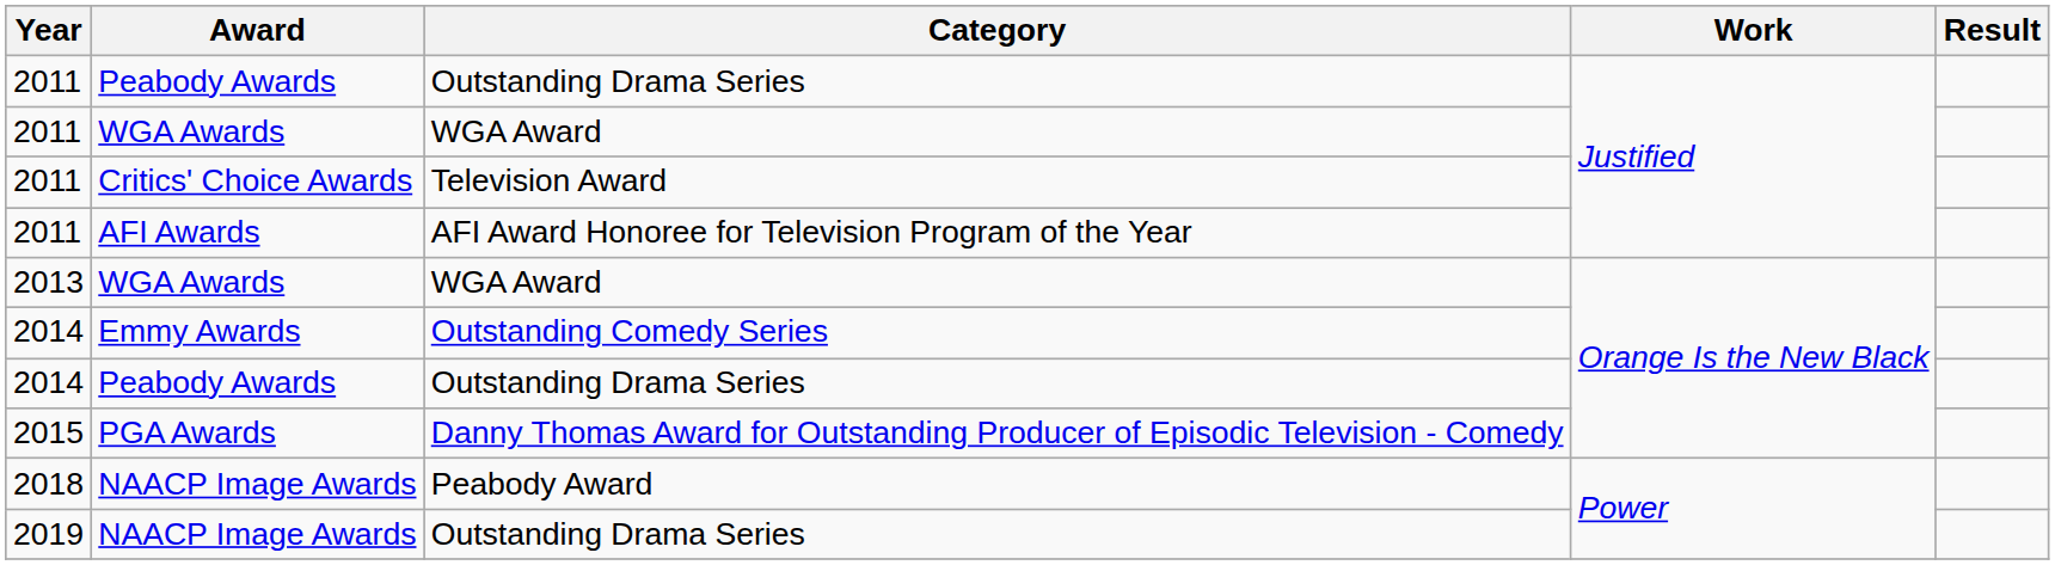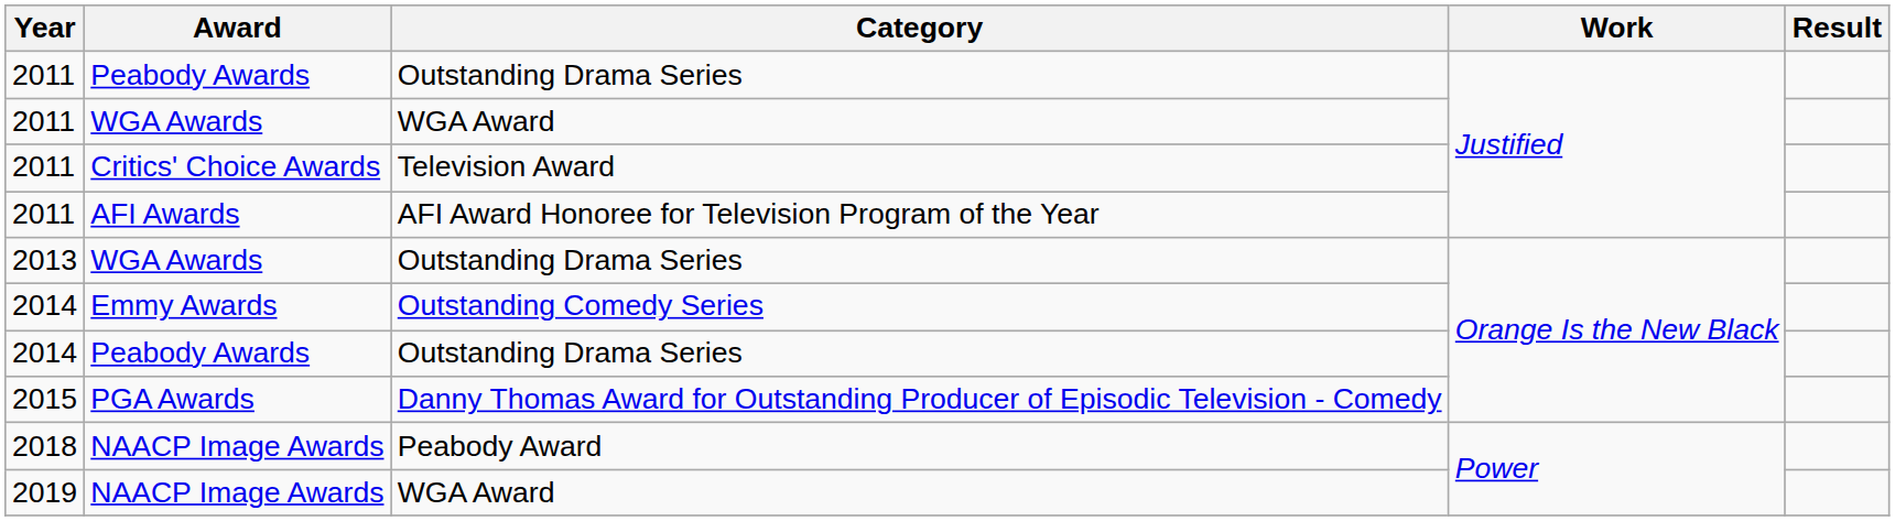 <table class="wikitable">
 <tr>
 <th>Year</th>
 <th>Award</th>
 <th>Category</th>
 <th>Work</th>
 <th>Result</th>
 </tr>
 <tr>
 <td>2011</td>
 <td><a href='#'>Peabody Awards</a></td>
 <td>Outstanding Drama Series </td>
 <td rowspan=4><em><a href='#'>Justified</a></em></td>
 <td></td>
 </tr>
 <tr>
 <td>2011</td>
 <td><a href='#'>WGA Awards</a></td>
 <td>WGA Award </td>
 <td></td>
 </tr>
 <tr>
 <td>2011</td>
 <td><a href='#'>Critics' Choice Awards</a></td>
 <td>Television Award </td>
 <td></td>
 </tr>
 <tr>
 <td>2011</td>
 <td><a href='#'>AFI Awards</a></td>
 <td>AFI Award Honoree for Television Program of the Year </td>
 <td></td>
 </tr>
 <tr>
 <td>2013</td>
 <td><a href='#'>WGA Awards</a></td>
-<td>WGA Award </td>
+<td>Outstanding Drama Series </td>
 <td rowspan=4><em><a href='#'>Orange Is the New Black</a></em></td>
 <td></td>
 </tr>
 <tr>
 <td>2014</td>
 <td><a href='#'>Emmy Awards</a></td>
 <td><a href='#'>Outstanding Comedy Series</a></td>
 <td></td>
 </tr>
 <tr>
 <td>2014</td>
 <td><a href='#'>Peabody Awards</a></td>
 <td>Outstanding Drama Series </td>
 <td></td>
 </tr>
 <tr>
 <td>2015</td>
 <td><a href='#'>PGA Awards</a></td>
 <td><a href='#'>Danny Thomas Award for Outstanding Producer of Episodic Television - Comedy</a></td>
 <td></td>
 </tr>
 <tr>
 <td>2018</td>
 <td><a href='#'>NAACP Image Awards</a></td>
 <td>Peabody Award </td>
 <td rowspan=2><em><a href='#'>Power</a></em></td>
 <td></td>
 </tr>
 <tr>
 <td>2019</td>
 <td><a href='#'>NAACP Image Awards</a></td>
-<td>Outstanding Drama Series </td>
+<td>WGA Award </td>
 <td></td>
 </tr>
 </table>
